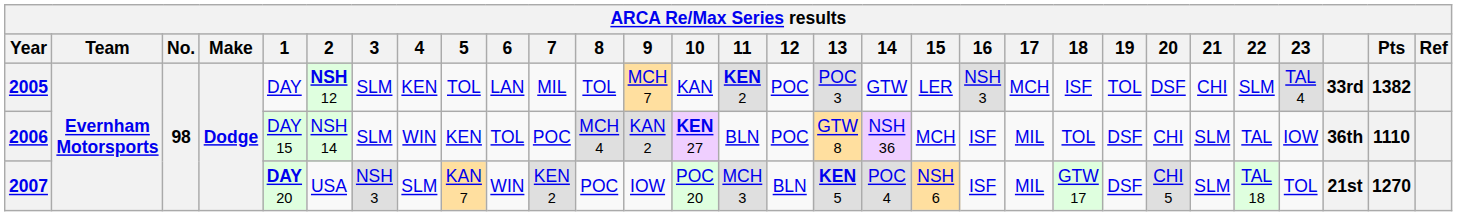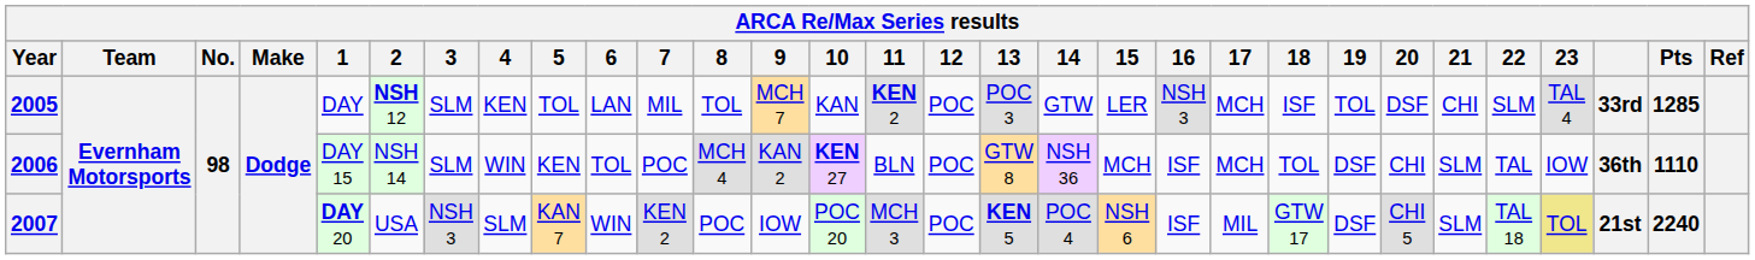 <table class="wikitable" style="text-align:center; font-size:75%">
 <tr>
 <th colspan=45><a href='#'>ARCA Re/Max Series</a> results</th>
 </tr>
 <tr>
 <th>Year</th>
 <th>Team</th>
 <th>No.</th>
 <th>Make</th>
 <th>1</th>
 <th>2</th>
 <th>3</th>
 <th>4</th>
 <th>5</th>
 <th>6</th>
 <th>7</th>
 <th>8</th>
 <th>9</th>
 <th>10</th>
 <th>11</th>
 <th>12</th>
 <th>13</th>
 <th>14</th>
 <th>15</th>
 <th>16</th>
 <th>17</th>
 <th>18</th>
 <th>19</th>
 <th>20</th>
 <th>21</th>
 <th>22</th>
 <th>23</th>
 <th></th>
 <th>Pts</th>
 <th>Ref</th>
 </tr>
 <tr>
 <th><a href='#'>2005</a></th>
 <th rowspan=3><a href='#'>Evernham Motorsports</a></th>
 <th rowspan=3>98</th>
 <th rowspan=3><a href='#'>Dodge</a></th>
 <td><a href='#'>DAY</a></td>
 <td style="background:#DFFFDF;"><strong><a href='#'>NSH</a></strong><br><small>12</small></td>
 <td><a href='#'>SLM</a></td>
 <td><a href='#'>KEN</a></td>
 <td><a href='#'>TOL</a></td>
 <td><a href='#'>LAN</a></td>
 <td><a href='#'>MIL</a></td>
 <td><a href='#'>TOL</a></td>
 <td style="background:#FFDF9F;"><a href='#'>MCH</a><br><small>7</small></td>
 <td><a href='#'>KAN</a></td>
 <td style="background:#DFDFDF;"><strong><a href='#'>KEN</a></strong><br><small>2</small></td>
 <td><a href='#'>POC</a></td>
 <td style="background:#DFDFDF;"><a href='#'>POC</a><br><small>3</small></td>
 <td><a href='#'>GTW</a></td>
 <td><a href='#'>LER</a></td>
 <td style="background:#DFDFDF;"><a href='#'>NSH</a><br><small>3</small></td>
 <td><a href='#'>MCH</a></td>
 <td><a href='#'>ISF</a></td>
 <td><a href='#'>TOL</a></td>
 <td><a href='#'>DSF</a></td>
 <td><a href='#'>CHI</a></td>
 <td><a href='#'>SLM</a></td>
 <td style="background:#DFDFDF;"><a href='#'>TAL</a><br><small>4</small></td>
 <th>33rd</th>
-<th>1382</th>
+<th>1285</th>
 <th></th>
 </tr>
 <tr>
 <th><a href='#'>2006</a></th>
 <td style="background:#DFFFDF;"><a href='#'>DAY</a><br><small>15</small></td>
 <td style="background:#DFFFDF;"><a href='#'>NSH</a><br><small>14</small></td>
 <td><a href='#'>SLM</a></td>
 <td><a href='#'>WIN</a></td>
 <td><a href='#'>KEN</a></td>
 <td><a href='#'>TOL</a></td>
 <td><a href='#'>POC</a></td>
 <td style="background:#DFDFDF;"><a href='#'>MCH</a><br><small>4</small></td>
 <td style="background:#DFDFDF;"><a href='#'>KAN</a><br><small>2</small></td>
 <td style="background:#EFCFFF;"><strong><a href='#'>KEN</a></strong><br><small>27</small></td>
 <td><a href='#'>BLN</a></td>
 <td><a href='#'>POC</a></td>
 <td style="background:#FFDF9F;"><a href='#'>GTW</a><br><small>8</small></td>
 <td style="background:#EFCFFF;"><a href='#'>NSH</a><br><small>36</small></td>
 <td><a href='#'>MCH</a></td>
 <td><a href='#'>ISF</a></td>
-<td><a href='#'>MIL</a></td>
+<td><a href='#'>MCH</a></td>
 <td><a href='#'>TOL</a></td>
 <td><a href='#'>DSF</a></td>
 <td><a href='#'>CHI</a></td>
 <td><a href='#'>SLM</a></td>
 <td><a href='#'>TAL</a></td>
 <td><a href='#'>IOW</a></td>
 <th>36th</th>
 <th>1110</th>
 <th></th>
 </tr>
 <tr>
 <th><a href='#'>2007</a></th>
 <td style="background:#DFFFDF;"><strong><a href='#'>DAY</a></strong><br><small>20</small></td>
 <td><a href='#'>USA</a></td>
 <td style="background:#DFDFDF;"><a href='#'>NSH</a><br><small>3</small></td>
 <td><a href='#'>SLM</a></td>
 <td style="background:#FFDF9F;"><a href='#'>KAN</a><br><small>7</small></td>
 <td><a href='#'>WIN</a></td>
 <td style="background:#DFDFDF;"><a href='#'>KEN</a><br><small>2</small></td>
 <td><a href='#'>POC</a></td>
 <td><a href='#'>IOW</a></td>
 <td style="background:#DFFFDF;"><a href='#'>POC</a><br><small>20</small></td>
 <td style="background:#DFDFDF;"><a href='#'>MCH</a><br><small>3</small></td>
-<td><a href='#'>BLN</a></td>
+<td><a href='#'>POC</a></td>
 <td style="background:#DFDFDF;"><strong><a href='#'>KEN</a></strong><br><small>5</small></td>
 <td style="background:#DFDFDF;"><a href='#'>POC</a><br><small>4</small></td>
 <td style="background:#FFDF9F;"><a href='#'>NSH</a><br><small>6</small></td>
 <td><a href='#'>ISF</a></td>
 <td><a href='#'>MIL</a></td>
 <td style="background:#DFFFDF;"><a href='#'>GTW</a><br><small>17</small></td>
 <td><a href='#'>DSF</a></td>
 <td style="background:#DFDFDF;"><a href='#'>CHI</a><br><small>5</small></td>
 <td><a href='#'>SLM</a></td>
 <td style="background:#DFFFDF;"><a href='#'>TAL</a><br><small>18</small></td>
-<td><a href='#'>TOL</a></td>
+<td style="background: khaki;"><a href='#'>TOL</a></td>
 <th>21st</th>
-<th>1270</th>
+<th>2240</th>
 <th></th>
 </tr>
 </table>
